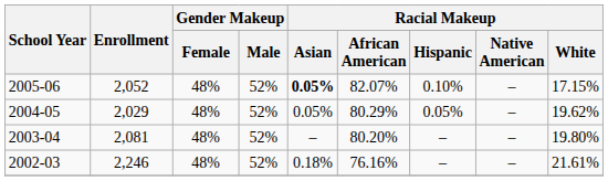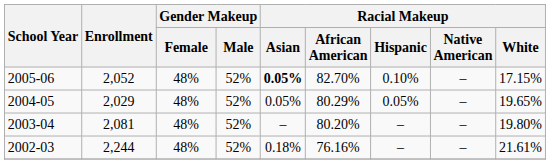 <table class="wikitable" style="font-size: 95%;">
 <tr>
 <th rowspan="2">School Year</th>
 <th rowspan="2">Enrollment</th>
 <th colspan="2">Gender Makeup</th>
 <th colspan="5">Racial Makeup</th>
 </tr>
 <tr>
 <th>Female</th>
 <th>Male</th>
 <th>Asian</th>
 <th>African <br>American</th>
 <th>Hispanic</th>
 <th>Native <br>American</th>
 <th>White</th>
 </tr>
 <tr>
 <td align="left">2005-06</td>
 <td align="center">2,052</td>
 <td align="center">48%</td>
 <td align="center">52%</td>
 <td align="center"><strong>0.05%</strong></td>
-<td align="center">82.07%</td>
+<td align="center">82.70%</td>
 <td align="center">0.10%</td>
 <td align="center">–</td>
 <td align="center">17.15%</td>
 </tr>
 <tr>
 <td align="left">2004-05</td>
 <td align="center">2,029</td>
 <td align="center">48%</td>
 <td align="center">52%</td>
 <td align="center">0.05%</td>
 <td align="center">80.29%</td>
 <td align="center">0.05%</td>
 <td align="center">–</td>
-<td align="center">19.62%</td>
+<td align="center">19.65%</td>
 </tr>
 <tr>
 <td align="left">2003-04</td>
 <td align="center">2,081</td>
 <td align="center">48%</td>
 <td align="center">52%</td>
 <td align="center">–</td>
 <td align="center">80.20%</td>
 <td align="center">–</td>
 <td align="center">–</td>
 <td align="center">19.80%</td>
 </tr>
 <tr>
 <td align="left">2002-03</td>
-<td align="center">2,246</td>
+<td align="center">2,244</td>
 <td align="center">48%</td>
 <td align="center">52%</td>
 <td align="center">0.18%</td>
 <td align="center">76.16%</td>
 <td align="center">–</td>
 <td align="center">–</td>
 <td align="center">21.61%</td>
 </tr>
 <tr>
 </tr>
 </table>
